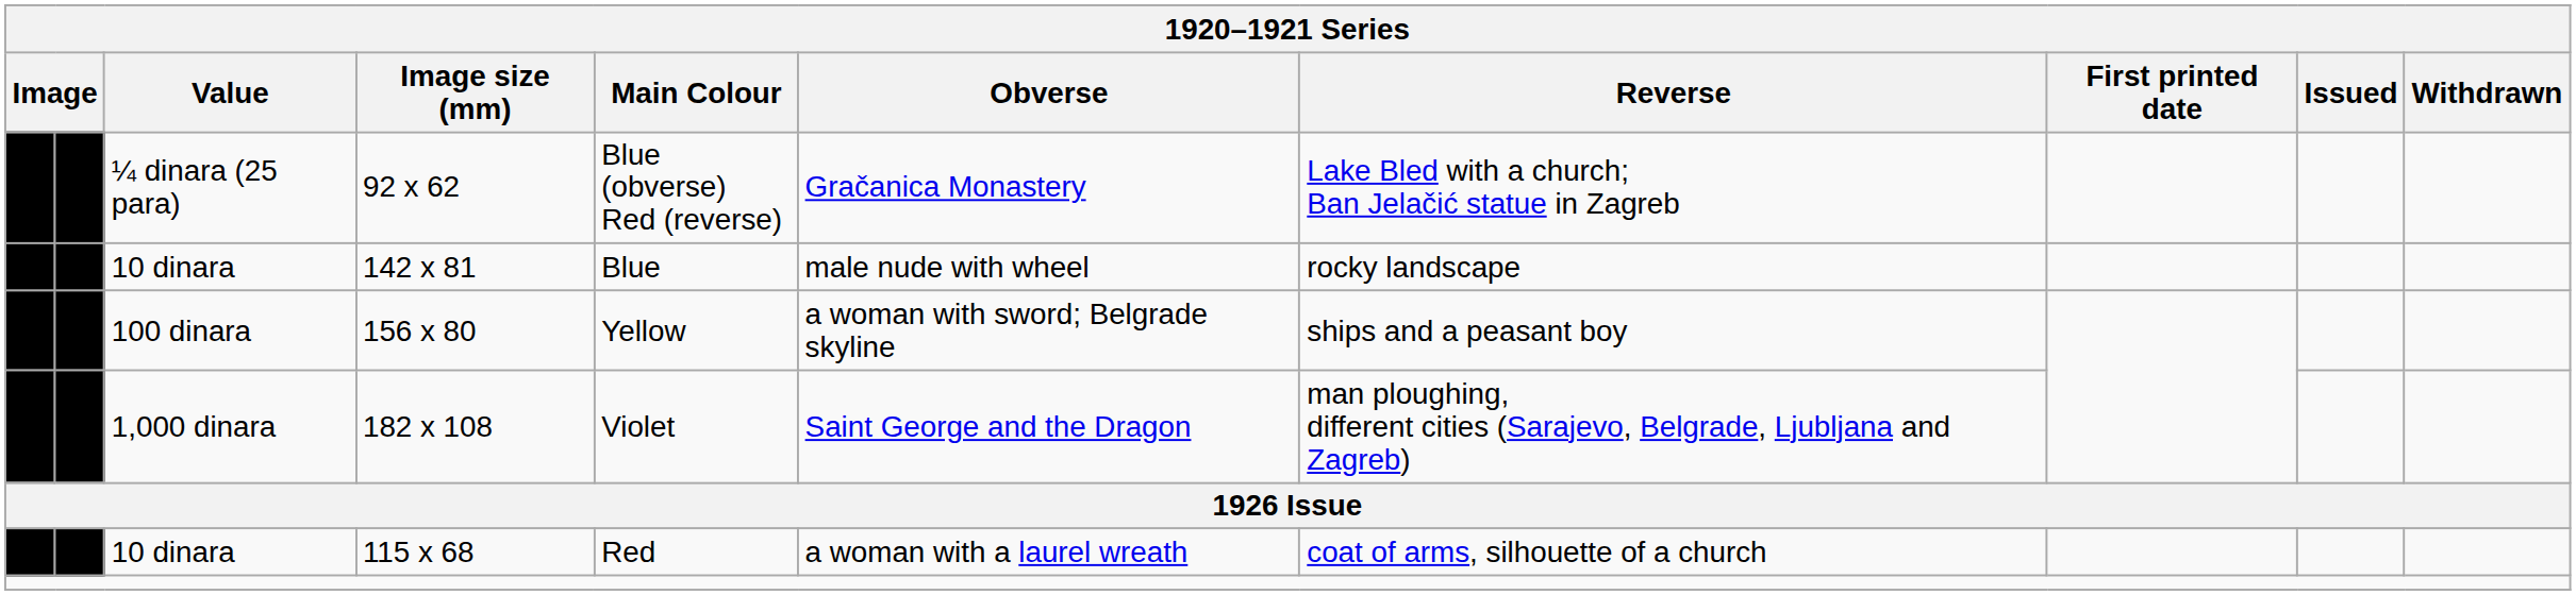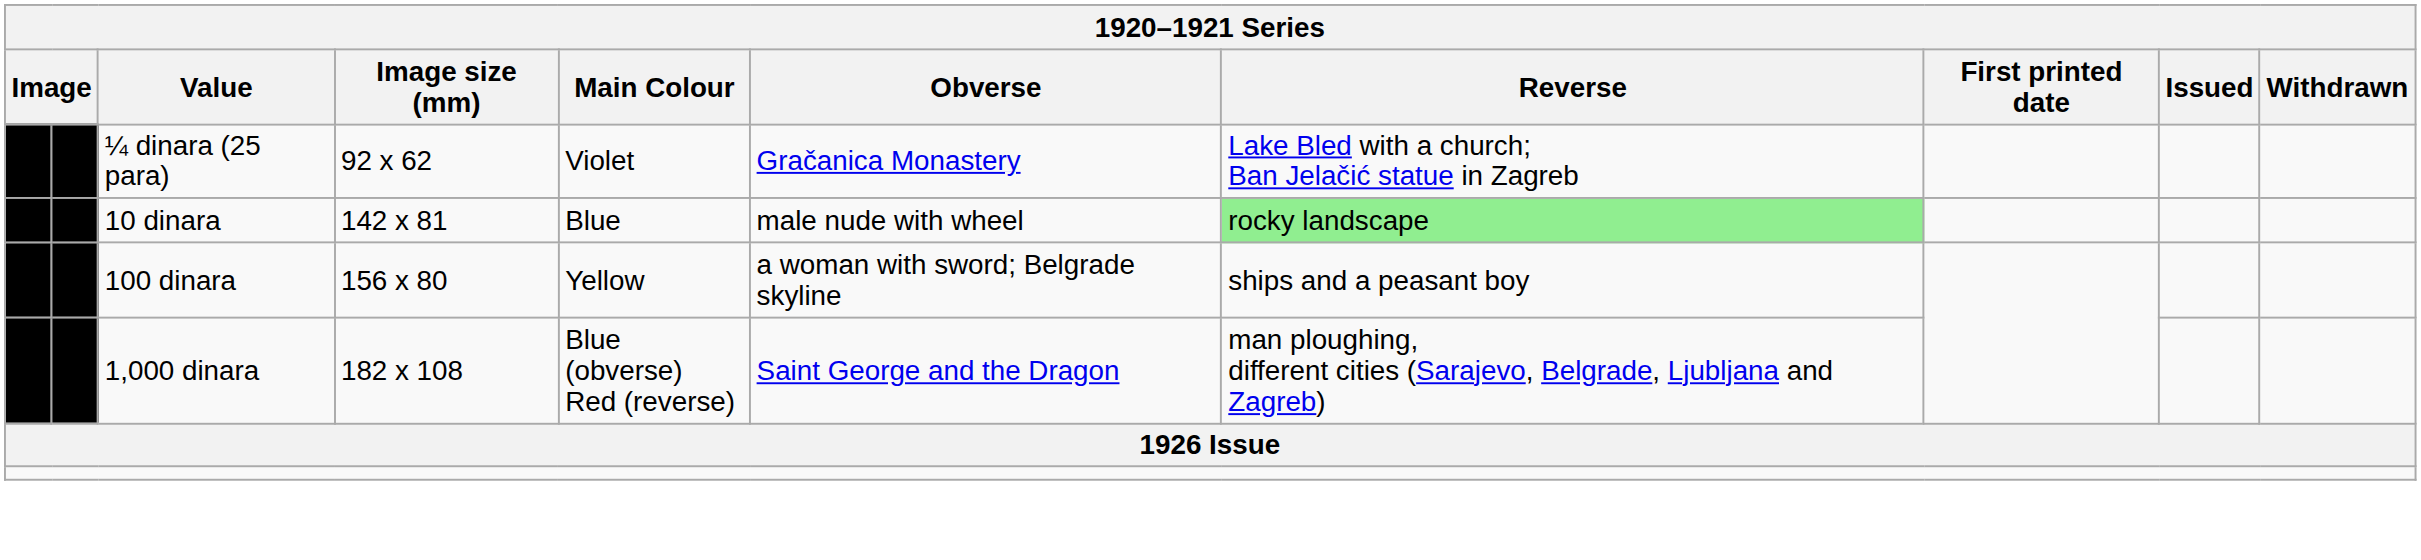 <table class="wikitable" style="font-size: 90%">
 <tr>
 <th colspan="10">1920–1921 Series</th>
 </tr>
 <tr>
 <th colspan="2">Image</th>
 <th>Value</th>
 <th>Image size (mm)</th>
 <th>Main Colour</th>
 <th>Obverse</th>
 <th>Reverse</th>
 <th>First printed date</th>
 <th>Issued</th>
 <th>Withdrawn</th>
 </tr>
 <tr>
 <td align="center" bgcolor="#000000"></td>
 <td align="center" bgcolor="#000000"></td>
 <td>¼ dinara (25 para)</td>
 <td>92 x 62</td>
-<td>Blue (obverse)<br>Red (reverse)</td>
+<td>Violet</td>
 <td><a href='#'>Gračanica Monastery</a></td>
 <td><a href='#'>Lake Bled</a> with a church;<br><a href='#'>Ban Jelačić statue</a> in Zagreb</td>
 <td></td>
 <td></td>
 <td></td>
 </tr>
 <tr>
 <td align="center" bgcolor="#000000"></td>
 <td align="center" bgcolor="#000000"></td>
 <td>10 dinara</td>
 <td>142 x 81</td>
 <td>Blue</td>
 <td>male nude with wheel</td>
-<td>rocky landscape</td>
+<td style="background: lightgreen;">rocky landscape</td>
 <td></td>
 <td></td>
 <td></td>
 </tr>
 <tr>
 <td align="center" bgcolor="#000000"></td>
 <td align="center" bgcolor="#000000"></td>
 <td>100 dinara</td>
 <td>156 x 80</td>
 <td>Yellow</td>
 <td>a woman with sword; Belgrade skyline</td>
 <td>ships and a peasant boy</td>
 <td rowspan="2"></td>
 <td></td>
 <td></td>
 </tr>
 <tr>
 <td align="center" bgcolor="#000000"></td>
 <td align="center" bgcolor="#000000"></td>
 <td>1,000 dinara</td>
 <td>182 x 108</td>
-<td>Violet</td>
+<td>Blue (obverse)<br>Red (reverse)</td>
 <td><a href='#'>Saint George and the Dragon</a></td>
 <td>man ploughing,<br>different cities (<a href='#'>Sarajevo</a>, <a href='#'>Belgrade</a>, <a href='#'>Ljubljana</a> and <a href='#'>Zagreb</a>)</td>
 <td></td>
 <td></td>
 </tr>
 <tr>
 <th colspan="10">1926 Issue</th>
 </tr>
 <tr>
-<td align="center" bgcolor="#000000"></td>
-<td align="center" bgcolor="#000000"></td>
-<td>10 dinara</td>
-<td>115 x 68</td>
-<td>Red</td>
-<td>a woman with a <a href='#'>laurel wreath</a></td>
-<td><a href='#'>coat of arms</a>, silhouette of a church</td>
-<td></td>
-<td></td>
-<td></td>
-</tr>
-<tr>
 <td colspan="10"></td>
 </tr>
 </table>
